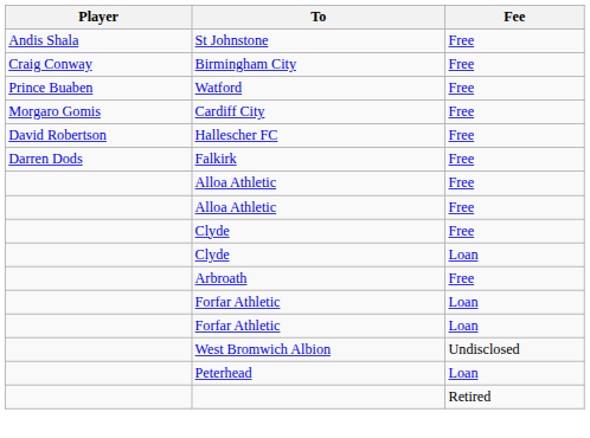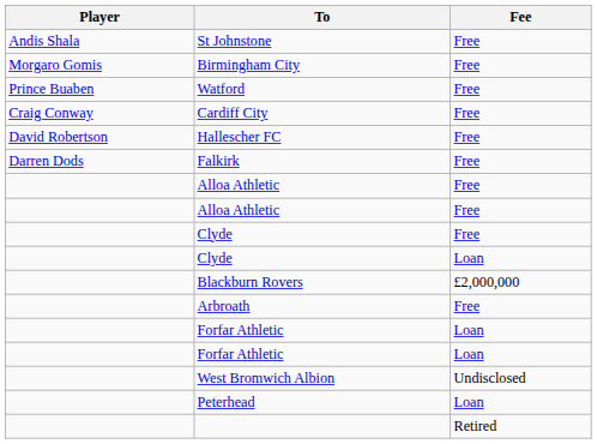 <table class="wikitable" style="text-align:center; font-size:95%;width:98%; text-align:left">
 <tr>
 <th>Player</th>
 <th>To</th>
 <th>Fee</th>
 </tr>
 <tr>
 <td><a href='#'>Andis Shala</a></td>
 <td><a href='#'>St Johnstone</a></td>
 <td><a href='#'>Free</a></td>
 </tr>
 <tr>
-<td><a href='#'>Craig Conway</a></td>
+<td><a href='#'>Morgaro Gomis</a></td>
 <td><a href='#'>Birmingham City</a></td>
 <td><a href='#'>Free</a></td>
 </tr>
 <tr>
 <td><a href='#'>Prince Buaben</a></td>
 <td><a href='#'>Watford</a></td>
 <td><a href='#'>Free</a></td>
 </tr>
 <tr>
-<td><a href='#'>Morgaro Gomis</a></td>
+<td><a href='#'>Craig Conway</a></td>
 <td><a href='#'>Cardiff City</a></td>
 <td><a href='#'>Free</a></td>
 </tr>
 <tr>
 <td><a href='#'>David Robertson</a></td>
 <td><a href='#'>Hallescher FC</a></td>
 <td><a href='#'>Free</a></td>
 </tr>
 <tr>
 <td><a href='#'>Darren Dods</a></td>
 <td><a href='#'>Falkirk</a></td>
 <td><a href='#'>Free</a></td>
 </tr>
 <tr>
 <td></td>
 <td><a href='#'>Alloa Athletic</a></td>
 <td><a href='#'>Free</a></td>
 </tr>
 <tr>
 <td></td>
 <td><a href='#'>Alloa Athletic</a></td>
 <td><a href='#'>Free</a></td>
 </tr>
 <tr>
 <td></td>
 <td><a href='#'>Clyde</a></td>
 <td><a href='#'>Free</a></td>
 </tr>
 <tr>
 <td></td>
 <td><a href='#'>Clyde</a></td>
 <td><a href='#'>Loan</a></td>
 </tr>
 <tr>
 <td></td>
+<td><a href='#'>Blackburn Rovers</a></td>
+<td>£2,000,000</td>
+</tr>
+<tr>
+<td></td>
 <td><a href='#'>Arbroath</a></td>
 <td><a href='#'>Free</a></td>
 </tr>
 <tr>
 <td></td>
 <td><a href='#'>Forfar Athletic</a></td>
 <td><a href='#'>Loan</a></td>
 </tr>
 <tr>
 <td></td>
 <td><a href='#'>Forfar Athletic</a></td>
 <td><a href='#'>Loan</a></td>
 </tr>
 <tr>
 <td></td>
 <td><a href='#'>West Bromwich Albion</a></td>
 <td>Undisclosed</td>
 </tr>
 <tr>
 <td></td>
 <td><a href='#'>Peterhead</a></td>
 <td><a href='#'>Loan</a></td>
 </tr>
 <tr>
 <td></td>
 <td></td>
 <td>Retired</td>
 </tr>
 </table>
